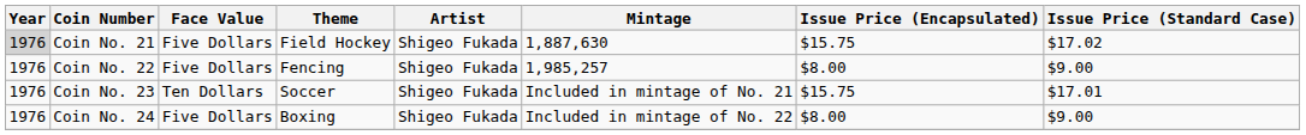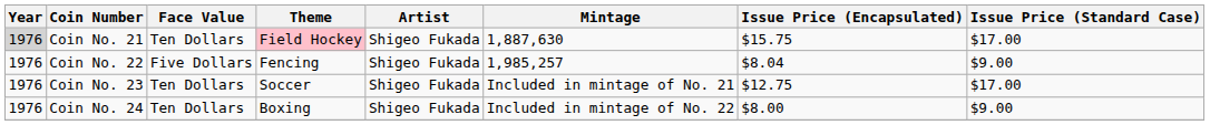 <table class="wikitable">
 <tr>
 <th>Year</th>
 <th>Coin Number</th>
 <th>Face Value</th>
 <th>Theme</th>
 <th>Artist</th>
 <th>Mintage</th>
 <th>Issue Price (Encapsulated)</th>
 <th>Issue Price (Standard Case)</th>
 </tr>
 <tr>
 <td style="background: lightgrey;">1976</td>
 <td>Coin No. 21</td>
-<td>Five Dollars</td>
-<td>Field Hockey</td>
+<td>Ten Dollars</td>
+<td style="background: pink;">Field Hockey</td>
 <td>Shigeo Fukada</td>
 <td>1,887,630</td>
 <td>$15.75</td>
-<td>$17.02</td>
+<td>$17.00</td>
 </tr>
 <tr>
 <td>1976</td>
 <td>Coin No. 22</td>
 <td>Five Dollars</td>
 <td>Fencing</td>
 <td>Shigeo Fukada</td>
 <td>1,985,257</td>
-<td>$8.00</td>
+<td>$8.04</td>
 <td>$9.00</td>
 </tr>
 <tr>
 <td>1976</td>
 <td>Coin No. 23</td>
 <td>Ten Dollars</td>
 <td>Soccer</td>
 <td>Shigeo Fukada</td>
 <td>Included in mintage of No. 21</td>
-<td>$15.75</td>
-<td>$17.01</td>
+<td>$12.75</td>
+<td>$17.00</td>
 </tr>
 <tr>
 <td>1976</td>
 <td>Coin No. 24</td>
-<td>Five Dollars</td>
+<td>Ten Dollars</td>
 <td>Boxing</td>
 <td>Shigeo Fukada</td>
 <td>Included in mintage of No. 22</td>
 <td>$8.00</td>
 <td>$9.00</td>
 </tr>
 <tr>
 </tr>
 </table>
